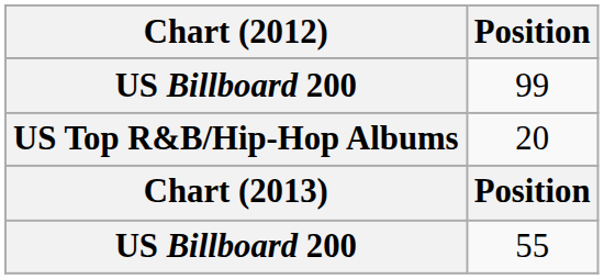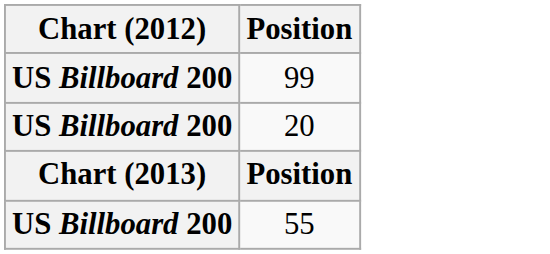 <table class="wikitable plainrowheaders" style="text-align:center">
 <tr>
 <th scope="col">Chart (2012)</th>
 <th scope="col">Position</th>
 </tr>
 <tr>
 <th scope="row">US <em>Billboard</em> 200</th>
 <td style="text-align:center">99</td>
 </tr>
 <tr>
-<th scope="row">US Top R&B/Hip-Hop Albums</th>
+<th scope="row">US <em>Billboard</em> 200</th>
 <td style="text-align:center">20</td>
 </tr>
 <tr>
 <th scope="col">Chart (2013)</th>
 <th scope="col">Position</th>
 </tr>
 <tr>
 <th scope="row">US <em>Billboard</em> 200</th>
 <td style="text-align:center">55</td>
 </tr>
 </table>
